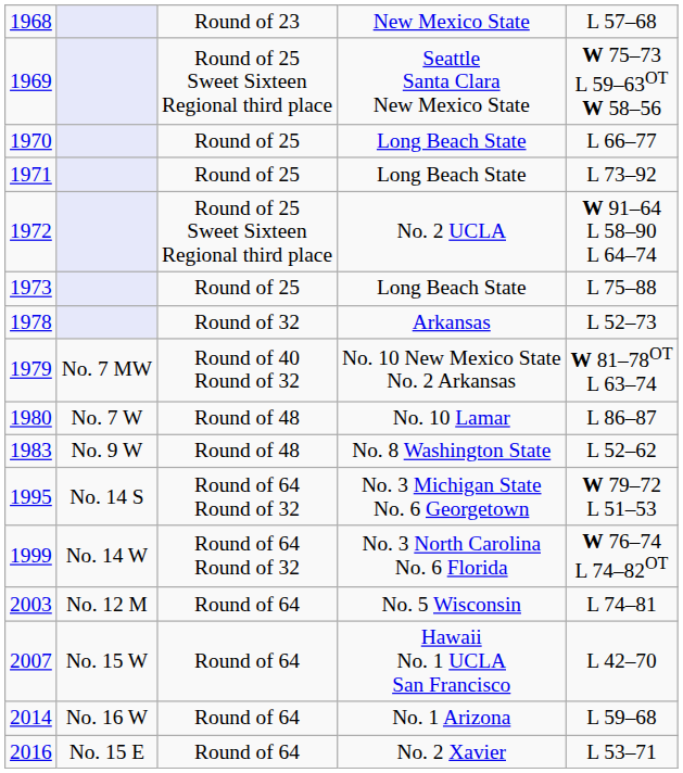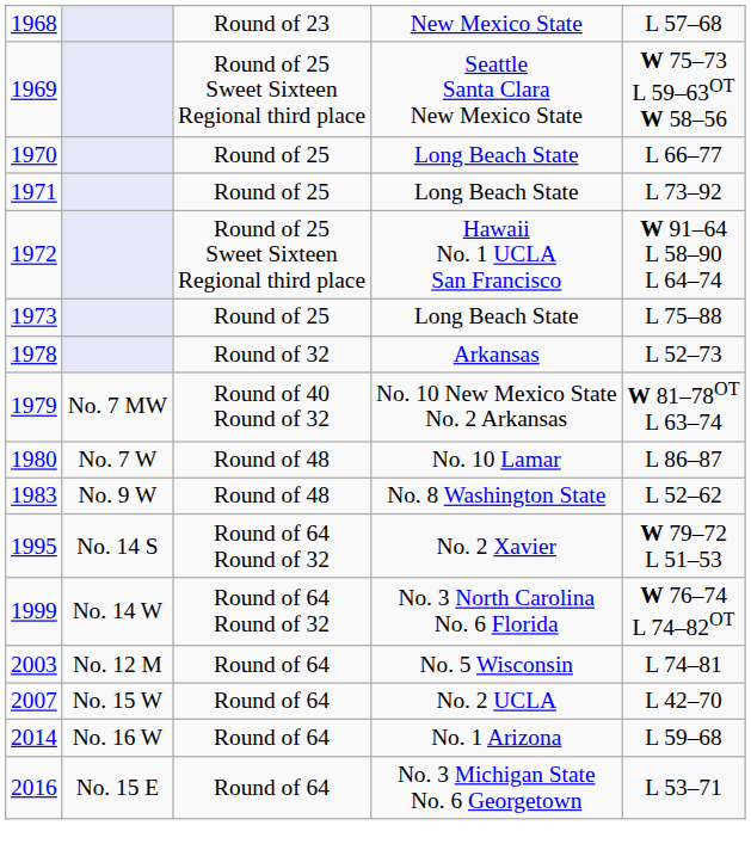 <table class=wikitable style="text-align:center">
 <tr>
 <td><a href='#'>1968</a></td>
 <td style="background:#E6E8FA;"></td>
 <td>Round of 23</td>
 <td><a href='#'>New Mexico State</a></td>
 <td>L 57–68</td>
 </tr>
 <tr>
 <td><a href='#'>1969</a></td>
 <td style="background:#E6E8FA;"></td>
 <td>Round of 25<br>Sweet Sixteen<br>Regional third place</td>
 <td><a href='#'>Seattle</a><br><a href='#'>Santa Clara</a><br>New Mexico State</td>
 <td><strong>W</strong> 75–73<br>L 59–63<sup>OT</sup><br><strong>W</strong> 58–56</td>
 </tr>
 <tr>
 <td><a href='#'>1970</a></td>
 <td style="background:#E6E8FA;"></td>
 <td>Round of 25</td>
 <td><a href='#'>Long Beach State</a></td>
 <td>L 66–77</td>
 </tr>
 <tr>
 <td><a href='#'>1971</a></td>
 <td style="background:#E6E8FA;"></td>
 <td>Round of 25</td>
 <td>Long Beach State</td>
 <td>L 73–92</td>
 </tr>
 <tr>
 <td><a href='#'>1972</a></td>
 <td style="background:#E6E8FA;"></td>
 <td>Round of 25<br>Sweet Sixteen<br>Regional third place</td>
-<td>No. 2 <a href='#'>UCLA</a></td>
+<td><a href='#'>Hawaii</a><br>No. 1 <a href='#'>UCLA</a><br><a href='#'>San Francisco</a></td>
 <td><strong>W</strong> 91–64<br>L 58–90<br>L 64–74</td>
 </tr>
 <tr>
 <td><a href='#'>1973</a></td>
 <td style="background:#E6E8FA;"></td>
 <td>Round of 25</td>
 <td>Long Beach State</td>
 <td>L 75–88</td>
 </tr>
 <tr>
 <td><a href='#'>1978</a></td>
 <td style="background:#E6E8FA;"></td>
 <td>Round of 32</td>
 <td><a href='#'>Arkansas</a></td>
 <td>L 52–73</td>
 </tr>
 <tr>
 <td><a href='#'>1979</a></td>
 <td>No. 7 MW</td>
 <td>Round of 40<br>Round of 32</td>
 <td>No. 10 New Mexico State<br> No. 2 Arkansas</td>
 <td><strong>W</strong> 81–78<sup>OT</sup><br>L 63–74</td>
 </tr>
 <tr>
 <td><a href='#'>1980</a></td>
 <td>No. 7 W</td>
 <td>Round of 48</td>
 <td>No. 10 <a href='#'>Lamar</a></td>
 <td>L 86–87</td>
 </tr>
 <tr>
 <td><a href='#'>1983</a></td>
 <td>No. 9 W</td>
 <td>Round of 48</td>
 <td>No. 8 <a href='#'>Washington State</a></td>
 <td>L 52–62</td>
 </tr>
 <tr>
 <td><a href='#'>1995</a></td>
 <td>No. 14 S</td>
 <td>Round of 64<br>Round of 32</td>
-<td>No. 3 <a href='#'>Michigan State</a><br>No. 6 <a href='#'>Georgetown</a></td>
+<td>No. 2 <a href='#'>Xavier</a></td>
 <td><strong>W</strong> 79–72<br>L 51–53</td>
 </tr>
 <tr>
 <td><a href='#'>1999</a></td>
 <td>No. 14 W</td>
 <td>Round of 64<br>Round of 32</td>
 <td>No. 3 <a href='#'>North Carolina</a><br>No. 6 <a href='#'>Florida</a></td>
 <td><strong>W</strong> 76–74<br>L 74–82<sup>OT</sup></td>
 </tr>
 <tr>
 <td><a href='#'>2003</a></td>
 <td>No. 12 M</td>
 <td>Round of 64</td>
 <td>No. 5 <a href='#'>Wisconsin</a></td>
 <td>L 74–81</td>
 </tr>
 <tr>
 <td><a href='#'>2007</a></td>
 <td>No. 15 W</td>
 <td>Round of 64</td>
-<td><a href='#'>Hawaii</a><br>No. 1 <a href='#'>UCLA</a><br><a href='#'>San Francisco</a></td>
+<td>No. 2 <a href='#'>UCLA</a></td>
 <td>L 42–70</td>
 </tr>
 <tr>
 <td><a href='#'>2014</a></td>
 <td>No. 16 W</td>
 <td>Round of 64</td>
 <td>No. 1 <a href='#'>Arizona</a></td>
 <td>L 59–68</td>
 </tr>
 <tr>
 <td><a href='#'>2016</a></td>
 <td>No. 15 E</td>
 <td>Round of 64</td>
-<td>No. 2 <a href='#'>Xavier</a></td>
+<td>No. 3 <a href='#'>Michigan State</a><br>No. 6 <a href='#'>Georgetown</a></td>
 <td>L 53–71</td>
 </tr>
 </table>
